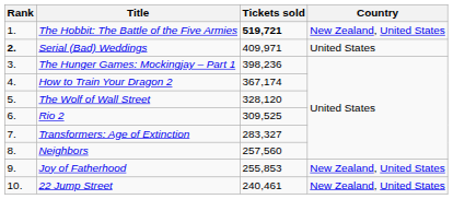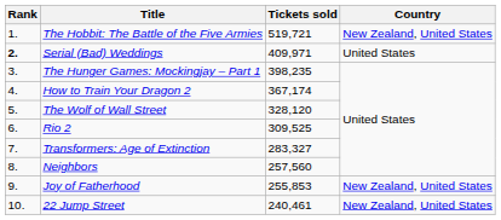 <table class="wikitable sortable">
 <tr>
 <th>Rank</th>
 <th>Title</th>
 <th>Tickets sold</th>
 <th>Country</th>
 </tr>
 <tr>
 <td>1.</td>
 <td><em><a href='#'>The Hobbit: The Battle of the Five Armies</a></em></td>
-<td><strong>519,721</strong></td>
+<td>519,721</td>
 <td rowspan="1"><a href='#'>New Zealand</a>, <a href='#'>United States</a></td>
 </tr>
 <tr>
 <td><strong>2.</strong></td>
 <td><em><a href='#'>Serial (Bad) Weddings</a></em></td>
 <td>409,971</td>
 <td rowspan="1">United States</td>
 </tr>
 <tr>
 <td>3.</td>
 <td><em><a href='#'>The Hunger Games: Mockingjay – Part 1</a></em></td>
-<td>398,236</td>
+<td>398,235</td>
 <td rowspan="6">United States</td>
 </tr>
 <tr>
 <td>4.</td>
 <td><em><a href='#'>How to Train Your Dragon 2</a></em></td>
 <td>367,174</td>
 </tr>
 <tr>
 <td>5.</td>
 <td><em><a href='#'>The Wolf of Wall Street</a></em></td>
 <td>328,120</td>
 </tr>
 <tr>
 <td>6.</td>
 <td><em><a href='#'>Rio 2</a></em></td>
 <td>309,525</td>
 </tr>
 <tr>
 <td>7.</td>
 <td><em><a href='#'>Transformers: Age of Extinction</a></em></td>
 <td>283,327</td>
 </tr>
 <tr>
 <td>8.</td>
 <td><em><a href='#'>Neighbors</a></em></td>
 <td>257,560</td>
 </tr>
 <tr>
 <td>9.</td>
 <td><em><a href='#'>Joy of Fatherhood</a></em></td>
 <td>255,853</td>
 <td rowspan="1"><a href='#'>New Zealand</a>, <a href='#'>United States</a></td>
 </tr>
 <tr>
 <td>10.</td>
 <td><em><a href='#'>22 Jump Street</a></em></td>
 <td>240,461</td>
 <td rowspan="1"><a href='#'>New Zealand</a>, <a href='#'>United States</a></td>
 </tr>
 </table>
